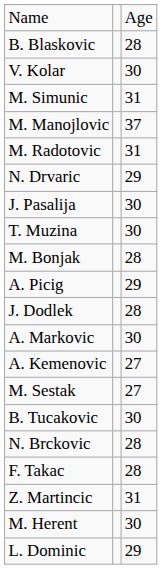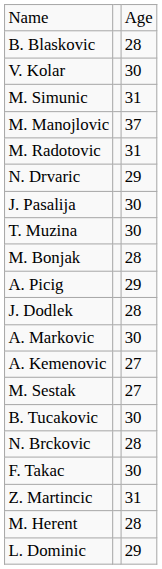 <table class="wikitable">
 <tr>
 <td>Name</td>
 <td></td>
 <td>Age</td>
 </tr>
 <tr>
 <td>B. Blaskovic</td>
 <td></td>
 <td>28</td>
 </tr>
 <tr>
 <td>V. Kolar</td>
 <td></td>
 <td>30</td>
 </tr>
 <tr>
 <td>M. Simunic</td>
 <td></td>
 <td>31</td>
 </tr>
 <tr>
 <td>M. Manojlovic</td>
 <td></td>
 <td>37</td>
 </tr>
 <tr>
 <td>M. Radotovic</td>
 <td></td>
 <td>31</td>
 </tr>
 <tr>
 <td>N. Drvaric</td>
 <td></td>
 <td>29</td>
 </tr>
 <tr>
 <td>J. Pasalija</td>
 <td></td>
 <td>30</td>
 </tr>
 <tr>
 <td>T. Muzina</td>
 <td></td>
 <td>30</td>
 </tr>
 <tr>
 <td>M. Bonjak</td>
 <td></td>
 <td>28</td>
 </tr>
 <tr>
 <td>A. Picig</td>
 <td></td>
 <td>29</td>
 </tr>
 <tr>
 <td>J. Dodlek</td>
 <td></td>
 <td>28</td>
 </tr>
 <tr>
 <td>A. Markovic</td>
 <td></td>
 <td>30</td>
 </tr>
 <tr>
 <td>A. Kemenovic</td>
 <td></td>
 <td>27</td>
 </tr>
 <tr>
 <td>M. Sestak</td>
 <td></td>
 <td>27</td>
 </tr>
 <tr>
 <td>B. Tucakovic</td>
 <td></td>
 <td>30</td>
 </tr>
 <tr>
 <td>N. Brckovic</td>
 <td></td>
 <td>28</td>
 </tr>
 <tr>
 <td>F. Takac</td>
 <td></td>
-<td>28</td>
+<td>30</td>
 </tr>
 <tr>
 <td>Z. Martincic</td>
 <td></td>
 <td>31</td>
 </tr>
 <tr>
 <td>M. Herent</td>
 <td></td>
-<td>30</td>
+<td>28</td>
 </tr>
 <tr>
 <td>L. Dominic</td>
 <td></td>
 <td>29</td>
 </tr>
 </table>
